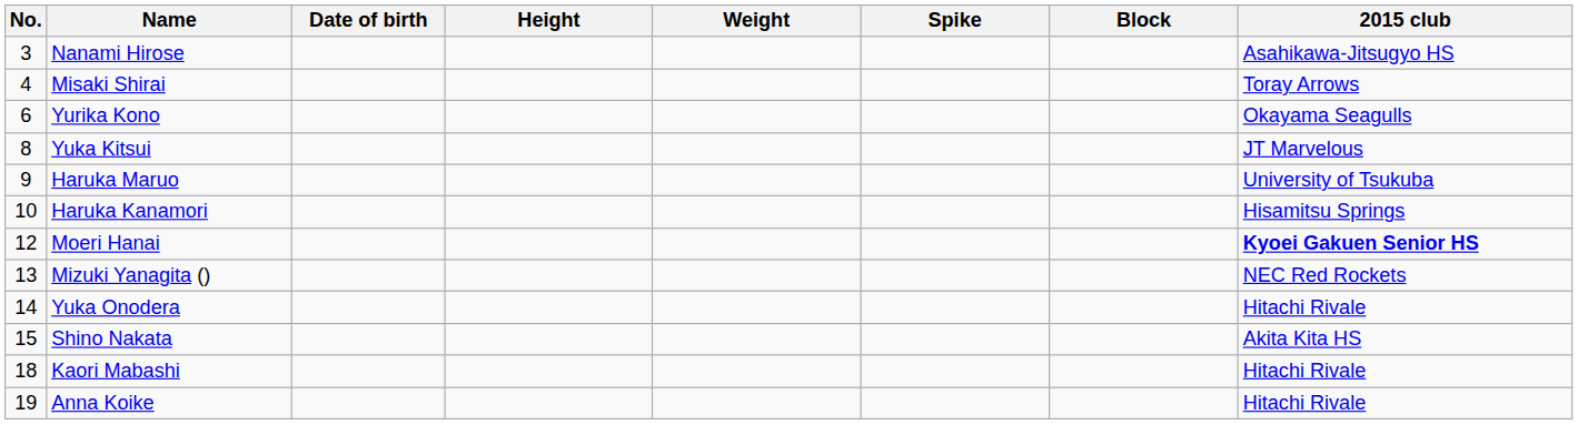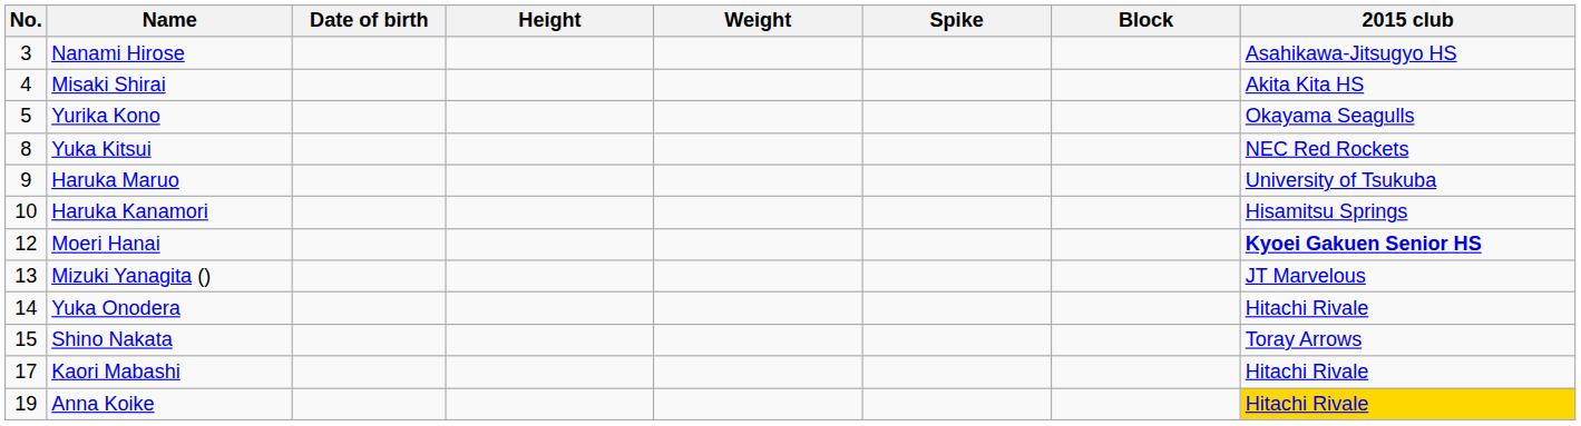 <table class="wikitable sortable" style="text-align:center;">
 <tr>
 <th>No.</th>
 <th style="width:13em">Name</th>
 <th style="width:8em">Date of birth</th>
 <th style="width:11em">Height</th>
 <th style="width:11em">Weight</th>
 <th style="width:10em">Spike</th>
 <th style="width:10em">Block</th>
 <th style="width:18em">2015 club</th>
 </tr>
 <tr>
 <td>3</td>
 <td align=left><a href='#'>Nanami Hirose</a></td>
 <td align=right></td>
 <td></td>
 <td></td>
 <td></td>
 <td></td>
 <td align=left> <a href='#'>Asahikawa-Jitsugyo HS</a></td>
 </tr>
 <tr>
 <td>4</td>
 <td align=left><a href='#'>Misaki Shirai</a></td>
 <td align=right></td>
 <td></td>
 <td></td>
 <td></td>
 <td></td>
-<td align=left> <a href='#'>Toray Arrows</a></td>
+<td align=left> <a href='#'>Akita Kita HS</a></td>
 </tr>
 <tr>
-<td>6</td>
+<td>5</td>
 <td align=left><a href='#'>Yurika Kono</a></td>
 <td align=right></td>
 <td></td>
 <td></td>
 <td></td>
 <td></td>
 <td align=left> <a href='#'>Okayama Seagulls</a></td>
 </tr>
 <tr>
 <td>8</td>
 <td align=left><a href='#'>Yuka Kitsui</a></td>
 <td align=right></td>
 <td></td>
 <td></td>
 <td></td>
 <td></td>
-<td align=left> <a href='#'>JT Marvelous</a></td>
+<td align=left> <a href='#'>NEC Red Rockets</a></td>
 </tr>
 <tr>
 <td>9</td>
 <td align=left><a href='#'>Haruka Maruo</a></td>
 <td align=right></td>
 <td></td>
 <td></td>
 <td></td>
 <td></td>
 <td align=left> <a href='#'>University of Tsukuba</a></td>
 </tr>
 <tr>
 <td>10</td>
 <td align=left><a href='#'>Haruka Kanamori</a></td>
 <td align=right></td>
 <td></td>
 <td></td>
 <td></td>
 <td></td>
 <td align=left> <a href='#'>Hisamitsu Springs</a></td>
 </tr>
 <tr>
 <td>12</td>
 <td align=left><a href='#'>Moeri Hanai</a></td>
 <td align=right></td>
 <td></td>
 <td></td>
 <td></td>
 <td></td>
 <td align=left><strong> <a href='#'>Kyoei Gakuen Senior HS</a></strong></td>
 </tr>
 <tr>
 <td>13</td>
 <td align=left><a href='#'>Mizuki Yanagita</a> ()</td>
 <td align=right></td>
 <td></td>
 <td></td>
 <td></td>
 <td></td>
-<td align=left> <a href='#'>NEC Red Rockets</a></td>
+<td align=left> <a href='#'>JT Marvelous</a></td>
 </tr>
 <tr>
 <td>14</td>
 <td align=left><a href='#'>Yuka Onodera</a></td>
 <td align=right></td>
 <td></td>
 <td></td>
 <td></td>
 <td></td>
 <td align=left> <a href='#'>Hitachi Rivale</a></td>
 </tr>
 <tr>
 <td>15</td>
 <td align=left><a href='#'>Shino Nakata</a></td>
 <td align=right></td>
 <td></td>
 <td></td>
 <td></td>
 <td></td>
-<td align=left> <a href='#'>Akita Kita HS</a></td>
+<td align=left> <a href='#'>Toray Arrows</a></td>
 </tr>
 <tr>
-<td>18</td>
+<td>17</td>
 <td align=left><a href='#'>Kaori Mabashi</a></td>
 <td align=right></td>
 <td></td>
 <td></td>
 <td></td>
 <td></td>
 <td align=left> <a href='#'>Hitachi Rivale</a></td>
 </tr>
 <tr>
 <td>19</td>
 <td align=left><a href='#'>Anna Koike</a></td>
 <td align=right></td>
 <td></td>
 <td></td>
 <td></td>
 <td></td>
-<td align=left> <a href='#'>Hitachi Rivale</a></td>
+<td align=left style="background: gold;"> <a href='#'>Hitachi Rivale</a></td>
 </tr>
 </table>
